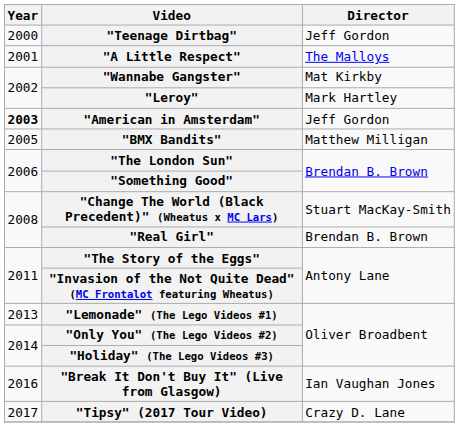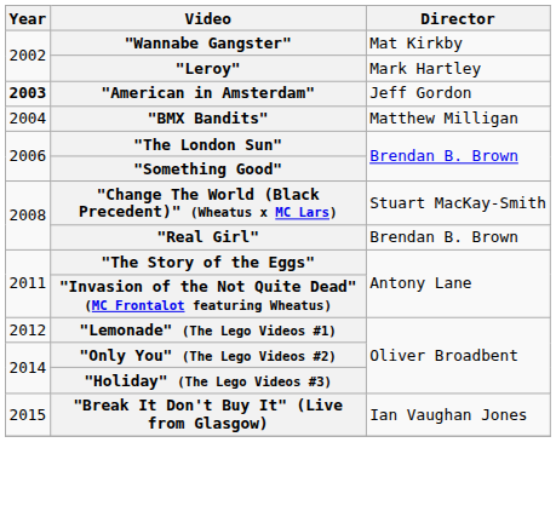 <table class="wikitable plainrowheaders">
 <tr>
 <th>Year</th>
 <th style="width:20em;">Video</th>
 <th>Director</th>
-</tr>
-<tr>
-<td>2000</td>
-<th scope="row">"Teenage Dirtbag"</th>
-<td>Jeff Gordon</td>
-</tr>
-<tr>
-<td>2001</td>
-<th scope="row">"A Little Respect"</th>
-<td><a href='#'>The Malloys</a></td>
 </tr>
 <tr>
 <td rowspan=2>2002</td>
 <th scope="row">"Wannabe Gangster"</th>
 <td>Mat Kirkby</td>
 </tr>
 <tr>
 <th scope="row">"Leroy"</th>
 <td>Mark Hartley</td>
 </tr>
 <tr>
 <td><strong>2003</strong></td>
 <th scope="row">"American in Amsterdam"</th>
 <td>Jeff Gordon</td>
 </tr>
 <tr>
-<td>2005</td>
+<td>2004</td>
 <th scope="row">"BMX Bandits"</th>
 <td>Matthew Milligan</td>
 </tr>
 <tr>
 <td rowspan=2>2006</td>
 <th scope="row">"The London Sun"</th>
 <td rowspan="2"><a href='#'>Brendan B. Brown</a></td>
 </tr>
 <tr>
 <th scope="row">"Something Good"</th>
 </tr>
 <tr>
 <td rowspan=2>2008</td>
 <th scope="row">"Change The World (Black Precedent)" <small>(Wheatus x <a href='#'>MC Lars</a>)</small></th>
 <td>Stuart MacKay-Smith</td>
 </tr>
 <tr>
 <th scope="row">"Real Girl"</th>
 <td>Brendan B. Brown</td>
 </tr>
 <tr>
 <td rowspan="2">2011</td>
 <th scope="row">"The Story of the Eggs"</th>
 <td rowspan="2">Antony Lane</td>
 </tr>
 <tr>
 <th scope="row">"Invasion of the Not Quite Dead" <small>(<a href='#'>MC Frontalot</a> featuring Wheatus)</small></th>
 </tr>
 <tr>
-<td>2013</td>
+<td>2012</td>
 <th scope="row">"Lemonade" <small>(The Lego Videos #1)</small></th>
 <td rowspan="3">Oliver Broadbent</td>
 </tr>
 <tr>
 <td rowspan="2">2014</td>
 <th scope="row">"Only You" <small>(The Lego Videos #2)</small></th>
 </tr>
 <tr>
 <th scope="row">"Holiday" <small>(The Lego Videos #3)</small></th>
 </tr>
 <tr>
-<td>2016</td>
+<td>2015</td>
 <th scope="row">"Break It Don't Buy It" (Live from Glasgow)</th>
 <td>Ian Vaughan Jones</td>
 </tr>
 <tr>
-<td>2017</td>
-<th scope="row">"Tipsy" (2017 Tour Video)</th>
-<td>Crazy D. Lane</td>
-</tr>
-<tr>
 </tr>
 </table>
